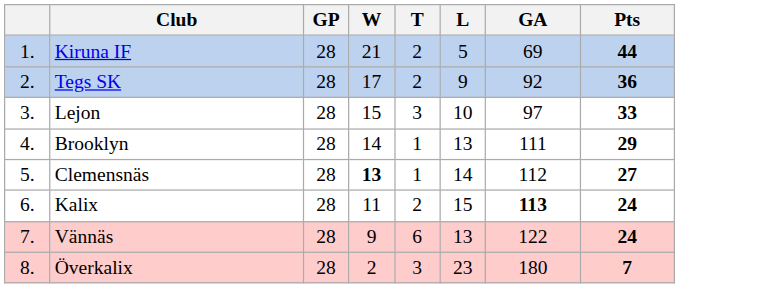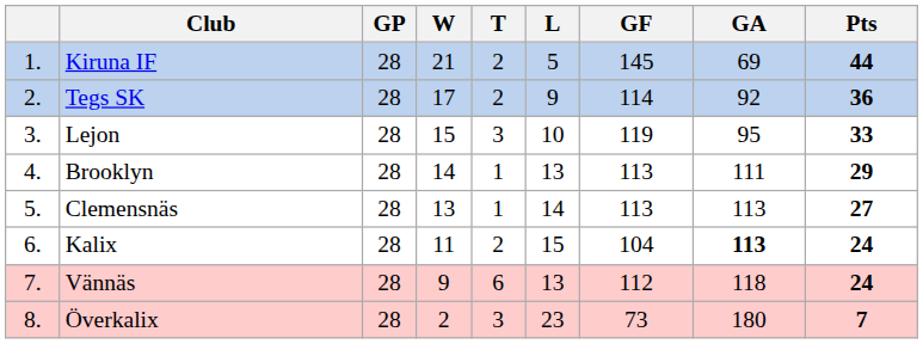 <table class="wikitable">
 <tr>
 <th width="30"></th>
 <th width="200">Club</th>
 <th width="30">GP</th>
 <th width="30">W</th>
 <th width="30">T</th>
 <th width="30">L</th>
+<th width="70">GF</th>
 <th width="70">GA</th>
 <th width="70">Pts</th>
 </tr>
 <tr bgcolor="#BCD2EE" align="center">
 <td>1.</td>
 <td align="left"><a href='#'>Kiruna IF</a></td>
 <td>28</td>
 <td>21</td>
 <td>2</td>
 <td>5</td>
+<td>145</td>
 <td>69</td>
 <td><strong>44</strong></td>
 </tr>
 <tr bgcolor="#BCD2EE" align="center">
 <td>2.</td>
 <td align="left"><a href='#'>Tegs SK</a></td>
 <td>28</td>
 <td>17</td>
 <td>2</td>
 <td>9</td>
+<td>114</td>
 <td>92</td>
 <td><strong>36</strong></td>
 </tr>
 <tr bgcolor="#FFFFFF" align="center">
 <td>3.</td>
 <td align="left">Lejon</td>
 <td>28</td>
 <td>15</td>
 <td>3</td>
 <td>10</td>
-<td>97</td>
+<td>119</td>
+<td>95</td>
 <td><strong>33</strong></td>
 </tr>
 <tr bgcolor="#FFFFFF" align="center">
 <td>4.</td>
 <td align="left">Brooklyn</td>
 <td>28</td>
 <td>14</td>
 <td>1</td>
 <td>13</td>
+<td>113</td>
 <td>111</td>
 <td><strong>29</strong></td>
 </tr>
 <tr bgcolor="#FFFFFF" align="center">
 <td>5.</td>
 <td align="left">Clemensnäs</td>
 <td>28</td>
-<td><strong>13</strong></td>
+<td>13</td>
 <td>1</td>
 <td>14</td>
-<td>112</td>
+<td>113</td>
+<td>113</td>
 <td><strong>27</strong></td>
 </tr>
 <tr bgcolor="#FFFFFF" align="center">
 <td>6.</td>
 <td align="left">Kalix</td>
 <td>28</td>
 <td>11</td>
 <td>2</td>
 <td>15</td>
+<td>104</td>
 <td><strong>113</strong></td>
 <td><strong>24</strong></td>
 </tr>
 <tr bgcolor="#FFCCCC" align="center">
 <td>7.</td>
 <td align="left">Vännäs</td>
 <td>28</td>
 <td>9</td>
 <td>6</td>
 <td>13</td>
-<td>122</td>
+<td>112</td>
+<td>118</td>
 <td><strong>24</strong></td>
 </tr>
 <tr bgcolor="#FFCCCC" align="center">
 <td>8.</td>
 <td align="left">Överkalix</td>
 <td>28</td>
 <td>2</td>
 <td>3</td>
 <td>23</td>
+<td>73</td>
 <td>180</td>
 <td><strong>7</strong></td>
 </tr>
 </table>
